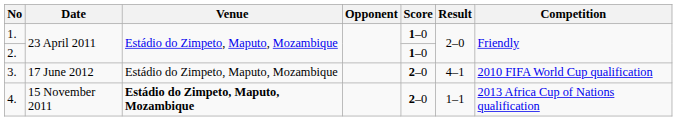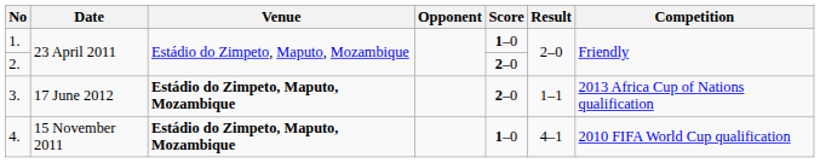 <table class="wikitable" style="font-size:100%;">
 <tr>
 <th>No</th>
 <th>Date</th>
 <th>Venue</th>
 <th>Opponent</th>
 <th>Score</th>
 <th>Result</th>
 <th>Competition</th>
 </tr>
 <tr>
 <td>1.</td>
 <td rowspan="2">23 April 2011</td>
 <td rowspan="2"><a href='#'>Estádio do Zimpeto</a>, <a href='#'>Maputo</a>, <a href='#'>Mozambique</a></td>
 <td rowspan="2"></td>
 <td align=center><strong>1</strong>–0</td>
 <td rowspan="2" style="text-align:center">2–0</td>
 <td rowspan="2"><a href='#'>Friendly</a></td>
 </tr>
 <tr>
 <td>2.</td>
-<td align=center><strong>1</strong>–0</td>
+<td align=center><strong>2</strong>–0</td>
 </tr>
 <tr>
 <td>3.</td>
 <td>17 June 2012</td>
-<td>Estádio do Zimpeto, Maputo, Mozambique</td>
+<td><strong>Estádio do Zimpeto, Maputo, Mozambique</strong></td>
 <td></td>
 <td align=center><strong>2</strong>–0</td>
-<td align=center>4–1</td>
-<td><a href='#'>2010 FIFA World Cup qualification</a></td>
+<td align=center>1–1 </td>
+<td><a href='#'>2013 Africa Cup of Nations qualification</a></td>
 </tr>
 <tr>
 <td>4.</td>
 <td>15 November 2011</td>
 <td><strong>Estádio do Zimpeto, Maputo, Mozambique</strong></td>
 <td></td>
-<td align=center><strong>2</strong>–0</td>
-<td align=center>1–1 </td>
-<td><a href='#'>2013 Africa Cup of Nations qualification</a></td>
+<td align=center><strong>1</strong>–0</td>
+<td align=center>4–1</td>
+<td><a href='#'>2010 FIFA World Cup qualification</a></td>
 </tr>
 </table>
